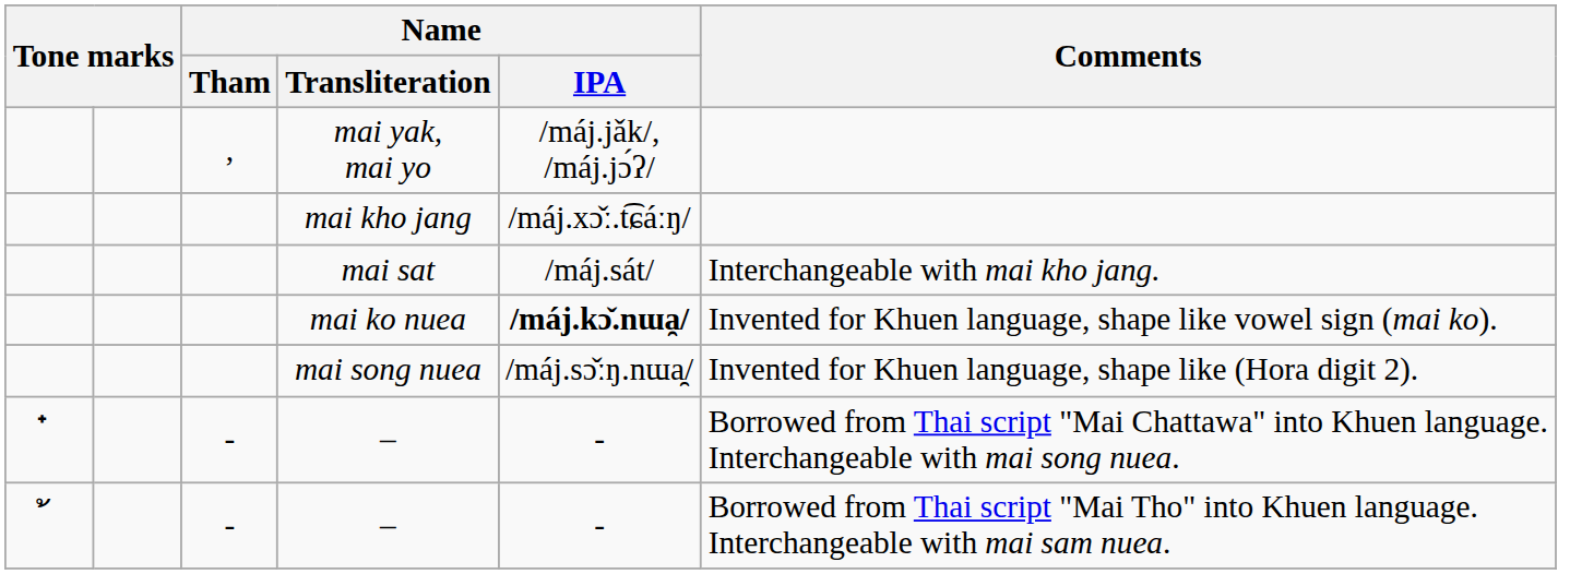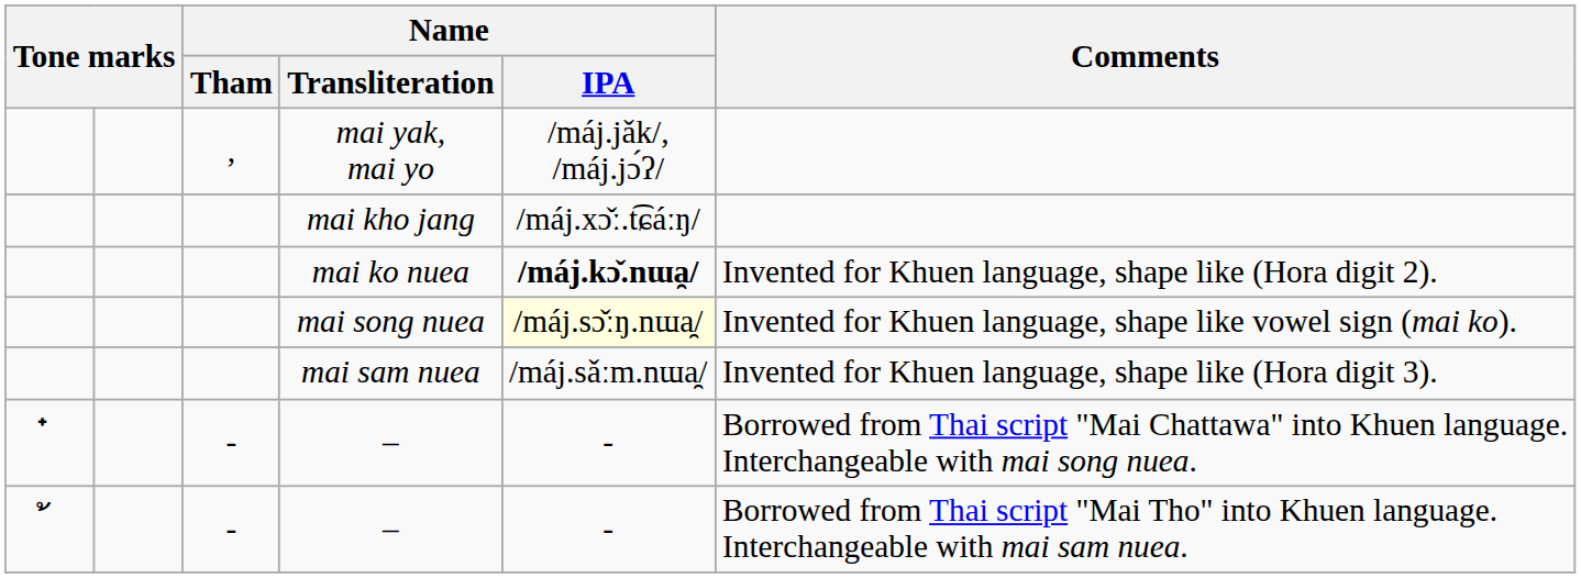 <table class="wikitable" style="text-align:center">
 <tr>
 <th colspan="2" rowspan="2">Tone marks</th>
 <th colspan="3">Name</th>
 <th rowspan="2">Comments</th>
 </tr>
 <tr>
 <th>Tham</th>
 <th>Transliteration</th>
 <th><a href='#'>IPA</a></th>
 </tr>
 <tr>
 <td></td>
 <td></td>
 <td>, </td>
 <td><em>mai yak,</em><br><em>mai yo</em></td>
 <td>/máj.jǎk/,<br>/máj.jɔ́ʔ/</td>
 <td style="text-align:left;"></td>
 </tr>
 <tr>
 <td></td>
 <td></td>
 <td></td>
 <td><em>mai kho jang</em></td>
 <td>/máj.xɔ̌ː.t͡ɕáːŋ/</td>
 <td style="text-align:left;"></td>
 </tr>
 <tr>
 <td></td>
 <td></td>
 <td></td>
-<td><em>mai sat</em></td>
-<td>/máj.sát/</td>
-<td style="text-align:left;">Interchangeable with <em>mai kho jang.</em></td>
+<td><em>mai ko nuea</em></td>
+<td><strong>/máj.kɔ̌.nɯa̯/</strong></td>
+<td style="text-align:left;">Invented for Khuen language, shape like  (Hora digit 2).</td>
 </tr>
 <tr>
 <td></td>
 <td></td>
 <td></td>
-<td><em>mai ko nuea</em></td>
-<td><strong>/máj.kɔ̌.nɯa̯/</strong></td>
+<td><em>mai song nuea</em></td>
+<td style="background: lightyellow;">/máj.sɔ̌ːŋ.nɯa̯/</td>
 <td style="text-align:left;">Invented for Khuen language, shape like vowel sign  (<em>mai ko</em>).</td>
 </tr>
 <tr>
 <td></td>
 <td></td>
 <td></td>
-<td><em>mai song nuea</em></td>
-<td>/máj.sɔ̌ːŋ.nɯa̯/</td>
-<td style="text-align:left;">Invented for Khuen language, shape like  (Hora digit 2).</td>
+<td><em>mai sam nuea</em></td>
+<td>/máj.sǎːm.nɯa̯/</td>
+<td style="text-align:left;">Invented for Khuen language, shape like  (Hora digit 3).</td>
 </tr>
 <tr>
 <td><big>๋</big></td>
 <td></td>
 <td>-</td>
 <td>–</td>
 <td>-</td>
 <td style="text-align:left;">Borrowed from <a href='#'>Thai script</a> "Mai Chattawa" into Khuen language. <br>Interchangeable with <em>mai song nuea</em>.</td>
 </tr>
 <tr>
 <td><big>้</big></td>
 <td></td>
 <td>-</td>
 <td>–</td>
 <td>-</td>
 <td style="text-align:left;">Borrowed from <a href='#'>Thai script</a> "Mai Tho" into Khuen language.  <br>Interchangeable with <em>mai sam nuea</em>.</td>
 </tr>
 </table>
